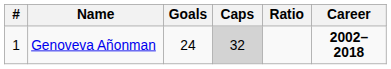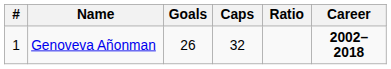 <table class="wikitable sortable" style="text-align:center">
 <tr>
 <th width=20>#</th>
 <th width=150>Name</th>
 <th width=50>Goals</th>
 <th width=50>Caps</th>
 <th width=50>Ratio</th>
 <th width=80>Career</th>
 </tr>
 <tr>
 <td>1</td>
 <td style="text-align:left"><a href='#'>Genoveva Añonman</a></td>
-<td>24</td>
-<td style="background: lightgrey;">32</td>
+<td>26</td>
+<td>32</td>
 <td></td>
 <td><strong>2002–2018<br></strong></td>
 </tr>
 </table>
